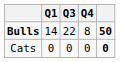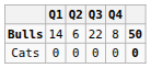 <table class="wikitable" style="text-align: center;">
 <tr>
 <th></th>
 <th>Q1</th>
+<th>Q2</th>
 <th>Q3</th>
 <th>Q4</th>
 <th></th>
 </tr>
 <tr>
 <td><strong>Bulls</strong></td>
 <td>14</td>
+<td>6</td>
 <td>22</td>
 <td>8</td>
 <td><strong>50</strong></td>
 </tr>
 <tr>
 <td>Cats</td>
 <td>0</td>
 <td>0</td>
 <td>0</td>
+<td>0</td>
 <td><strong>0</strong></td>
 </tr>
 </table>
